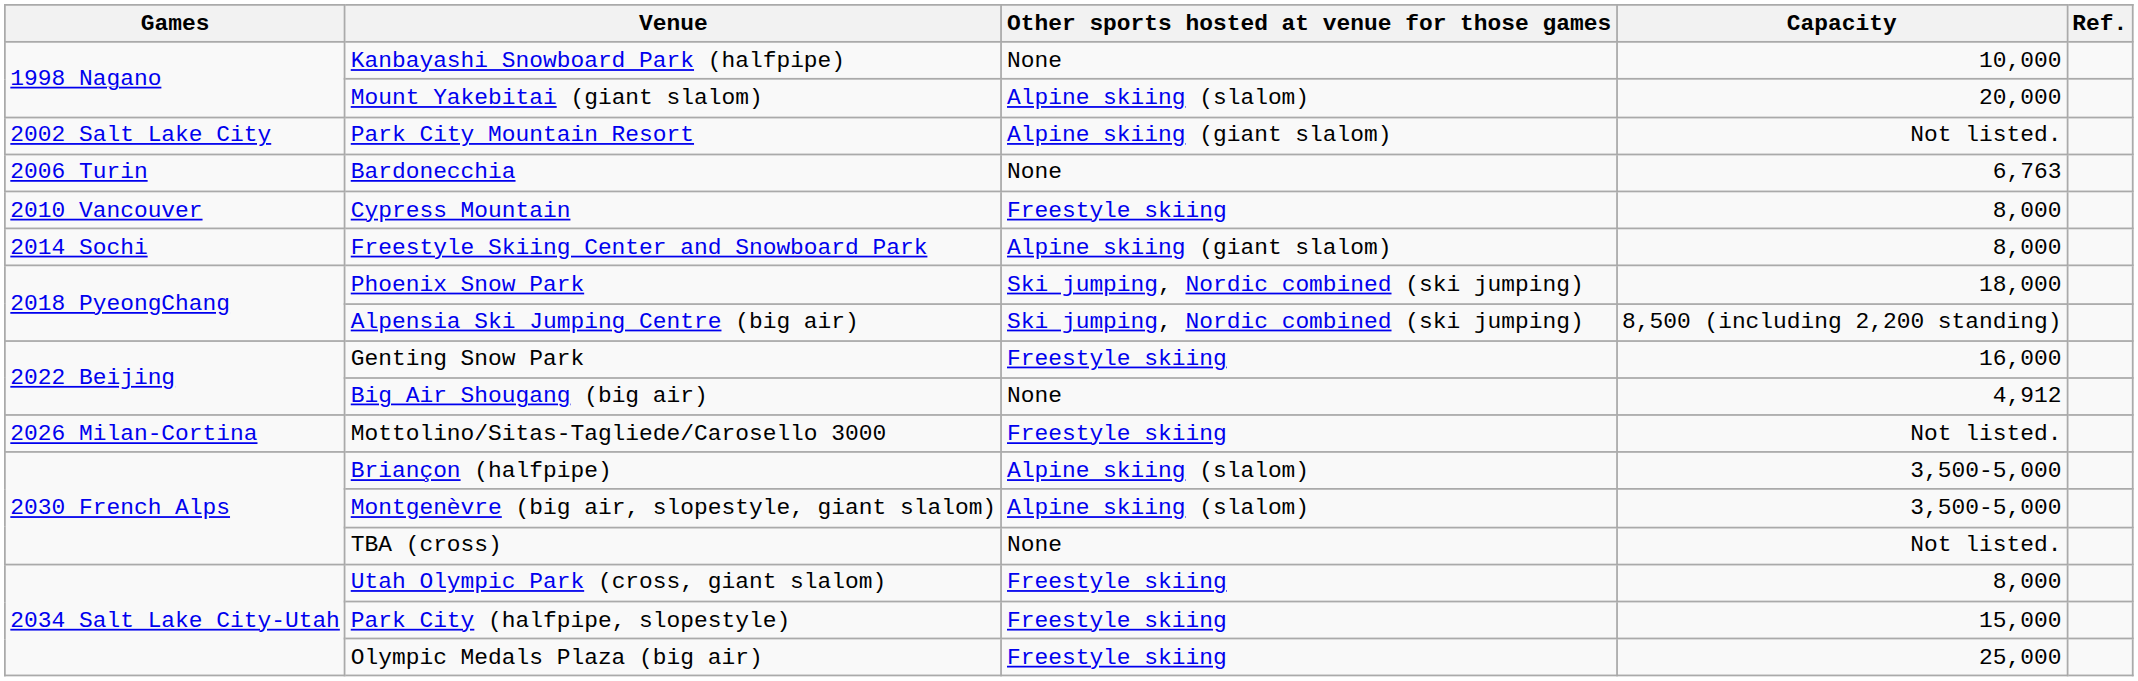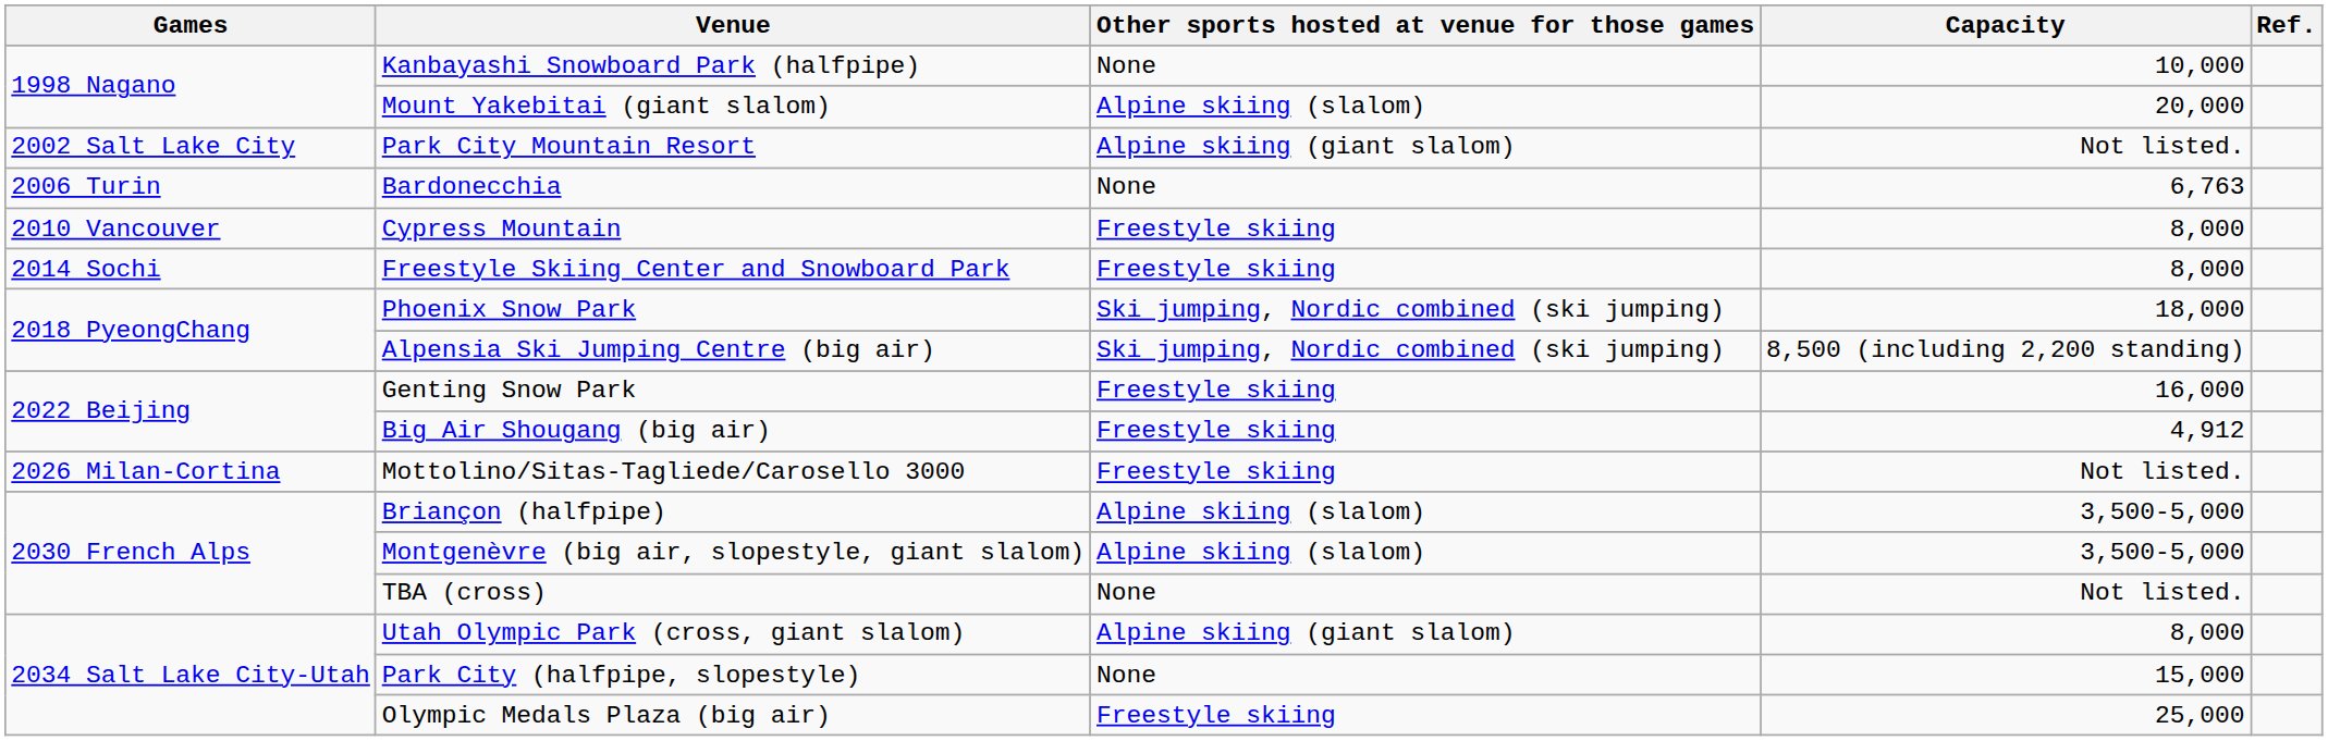 <table class="wikitable sortable">
 <tr>
 <th>Games</th>
 <th>Venue</th>
 <th>Other sports hosted at venue for those games</th>
 <th>Capacity</th>
 <th>Ref.</th>
 </tr>
 <tr>
 <td rowspan="2"><a href='#'>1998 Nagano</a></td>
 <td><a href='#'>Kanbayashi Snowboard Park</a> (halfpipe)</td>
 <td>None</td>
 <td align="right">10,000</td>
 <td align=center></td>
 </tr>
 <tr>
 <td><a href='#'>Mount Yakebitai</a> (giant slalom)</td>
 <td><a href='#'>Alpine skiing</a> (slalom)</td>
 <td align="right">20,000</td>
 <td align=center></td>
 </tr>
 <tr>
 <td><a href='#'>2002 Salt Lake City</a></td>
 <td><a href='#'>Park City Mountain Resort</a></td>
 <td><a href='#'>Alpine skiing</a> (giant slalom)</td>
 <td align="right">Not listed.</td>
 <td align=center></td>
 </tr>
 <tr>
 <td><a href='#'>2006 Turin</a></td>
 <td><a href='#'>Bardonecchia</a></td>
 <td>None</td>
 <td align="right">6,763</td>
 <td align=center></td>
 </tr>
 <tr>
 <td><a href='#'>2010 Vancouver</a></td>
 <td><a href='#'>Cypress Mountain</a></td>
 <td><a href='#'>Freestyle skiing</a></td>
 <td align="right">8,000</td>
 <td align=center></td>
 </tr>
 <tr>
 <td><a href='#'>2014 Sochi</a></td>
 <td><a href='#'>Freestyle Skiing Center and Snowboard Park</a></td>
-<td><a href='#'>Alpine skiing</a> (giant slalom)</td>
+<td><a href='#'>Freestyle skiing</a></td>
 <td align="right">8,000</td>
 <td align=center></td>
 </tr>
 <tr>
 <td rowspan="2"><a href='#'>2018 PyeongChang</a></td>
 <td><a href='#'>Phoenix Snow Park</a></td>
 <td><a href='#'>Ski jumping</a>, <a href='#'>Nordic combined</a> (ski jumping)</td>
 <td align="right">18,000</td>
 <td align=center></td>
 </tr>
 <tr>
 <td><a href='#'>Alpensia Ski Jumping Centre</a> (big air)</td>
 <td><a href='#'>Ski jumping</a>, <a href='#'>Nordic combined</a> (ski jumping)</td>
 <td align="right">8,500 (including 2,200 standing)</td>
 <td align="center"></td>
 </tr>
 <tr>
 <td rowspan="2"><a href='#'>2022 Beijing</a></td>
 <td>Genting Snow Park</td>
 <td><a href='#'>Freestyle skiing</a></td>
 <td align="right">16,000</td>
 <td align=center></td>
 </tr>
 <tr>
 <td><a href='#'>Big Air Shougang</a> (big air)</td>
-<td>None</td>
+<td><a href='#'>Freestyle skiing</a></td>
 <td align="right">4,912</td>
 <td align="center"></td>
 </tr>
 <tr>
 <td><a href='#'>2026 Milan-Cortina</a></td>
 <td>Mottolino/Sitas-Tagliede/Carosello 3000</td>
 <td><a href='#'>Freestyle skiing</a></td>
 <td align="right">Not listed.</td>
 <td align=center></td>
 </tr>
 <tr>
 <td rowspan="3"><a href='#'>2030 French Alps</a></td>
 <td><a href='#'>Briançon</a> (halfpipe)</td>
 <td><a href='#'>Alpine skiing</a> (slalom)</td>
 <td align="right">3,500-5,000</td>
 <td align=center></td>
 </tr>
 <tr>
 <td><a href='#'>Montgenèvre</a> (big air, slopestyle, giant slalom)</td>
 <td><a href='#'>Alpine skiing</a> (slalom)</td>
 <td align="right">3,500-5,000</td>
 <td align="center"></td>
 </tr>
 <tr>
 <td>TBA (cross)</td>
 <td>None</td>
 <td align="right">Not listed.</td>
 <td align="center"></td>
 </tr>
 <tr>
 <td rowspan="3"><a href='#'>2034 Salt Lake City-Utah</a></td>
 <td><a href='#'>Utah Olympic Park</a> (cross, giant slalom)</td>
-<td><a href='#'>Freestyle skiing</a></td>
+<td><a href='#'>Alpine skiing</a> (giant slalom)</td>
 <td align="right">8,000</td>
 <td align=center></td>
 </tr>
 <tr>
 <td><a href='#'>Park City</a> (halfpipe, slopestyle)</td>
-<td><a href='#'>Freestyle skiing</a></td>
+<td>None</td>
 <td align="right">15,000</td>
 <td align="center"></td>
 </tr>
 <tr>
 <td>Olympic Medals Plaza (big air)</td>
 <td><a href='#'>Freestyle skiing</a></td>
 <td align="right">25,000</td>
 <td align="center"></td>
 </tr>
 </table>
